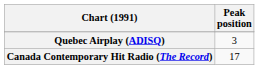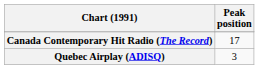 <table class="wikitable sortable plainrowheaders" style="text-align:center">
 <tr>
 <th scope="col">Chart (1991)</th>
 <th scope="col">Peak<br>position</th>
 </tr>
 <tr>
 </tr>
 <tr>
 </tr>
 <tr>
+<th scope="row">Canada Contemporary Hit Radio (<em><a href='#'>The Record</a></em>)</th>
+<td>17</td>
+</tr>
+<tr>
 <th scope="row">Quebec Airplay (<a href='#'>ADISQ</a>)</th>
 <td>3</td>
 </tr>
-<tr>
-<th scope="row">Canada Contemporary Hit Radio (<em><a href='#'>The Record</a></em>)</th>
-<td>17</td>
-</tr>
 </table>
